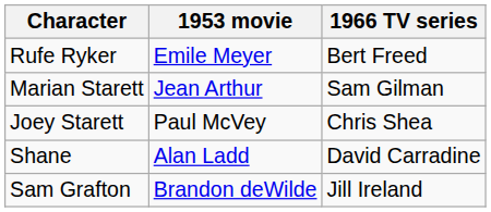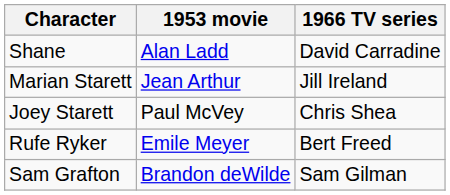 <table class="wikitable">
 <tr>
 <th>Character</th>
 <th>1953 movie</th>
 <th>1966 TV series</th>
 </tr>
 <tr>
-<td>Rufe Ryker</td>
-<td><a href='#'>Emile Meyer</a></td>
-<td>Bert Freed</td>
+<td>Shane</td>
+<td><a href='#'>Alan Ladd</a></td>
+<td>David Carradine</td>
 </tr>
 <tr>
 <td>Marian Starett</td>
 <td><a href='#'>Jean Arthur</a></td>
-<td>Sam Gilman</td>
+<td>Jill Ireland</td>
 </tr>
 <tr>
 <td>Joey Starett</td>
 <td>Paul McVey</td>
 <td>Chris Shea</td>
 </tr>
 <tr>
-<td>Shane</td>
-<td><a href='#'>Alan Ladd</a></td>
-<td>David Carradine</td>
+<td>Rufe Ryker</td>
+<td><a href='#'>Emile Meyer</a></td>
+<td>Bert Freed</td>
 </tr>
 <tr>
 <td>Sam Grafton</td>
 <td><a href='#'>Brandon deWilde</a></td>
-<td>Jill Ireland</td>
+<td>Sam Gilman</td>
 </tr>
 </table>
